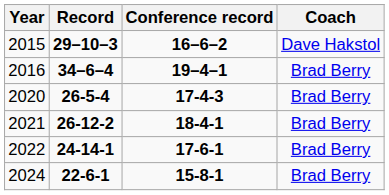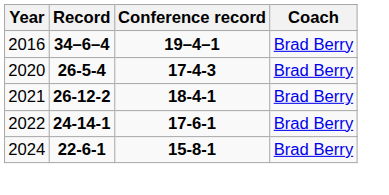 <table class="wikitable sortable" style="text-align: center;">
 <tr>
 <th>Year</th>
 <th>Record</th>
 <th>Conference record</th>
 <th>Coach</th>
-</tr>
-<tr>
-<td>2015</td>
-<td><strong>29–10–3</strong></td>
-<td><strong>16–6–2</strong></td>
-<td><a href='#'>Dave Hakstol</a></td>
 </tr>
 <tr>
 <td>2016</td>
 <td><strong>34–6–4</strong></td>
 <td><strong>19–4–1</strong></td>
 <td><a href='#'>Brad Berry</a></td>
 </tr>
 <tr>
 <td>2020</td>
 <td><strong>26-5-4</strong></td>
 <td><strong>17-4-3</strong></td>
 <td><a href='#'>Brad Berry</a></td>
 </tr>
 <tr>
 <td>2021</td>
 <td><strong>26-12-2</strong></td>
 <td><strong>18-4-1</strong></td>
 <td><a href='#'>Brad Berry</a></td>
 </tr>
 <tr>
 <td>2022</td>
 <td><strong>24-14-1</strong></td>
 <td><strong>17-6-1</strong></td>
 <td><a href='#'>Brad Berry</a></td>
 </tr>
 <tr>
 <td>2024</td>
 <td><strong>22-6-1</strong></td>
 <td><strong>15-8-1</strong></td>
 <td><a href='#'>Brad Berry</a></td>
 </tr>
 </table>
